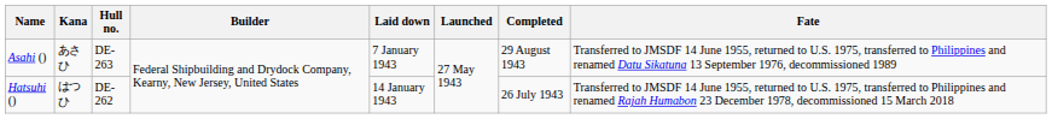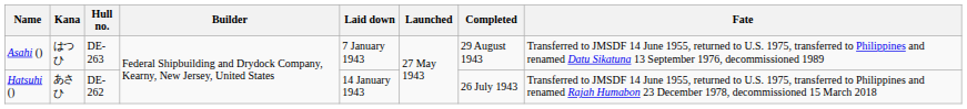 <table class="wikitable" style="font-size:90%;">
 <tr>
 <th>Name</th>
 <th>Kana</th>
 <th>Hull no.</th>
 <th>Builder</th>
 <th>Laid down</th>
 <th>Launched</th>
 <th>Completed</th>
 <th>Fate</th>
 </tr>
 <tr>
 <td><em><a href='#'>Asahi</a></em> ()</td>
-<td>あさひ</td>
+<td>はつひ</td>
 <td>DE-263</td>
 <td rowspan="2">Federal Shipbuilding and Drydock Company, Kearny, New Jersey, United States</td>
 <td>7 January 1943</td>
 <td rowspan="2">27 May 1943</td>
 <td>29 August 1943</td>
 <td>Transferred to JMSDF 14 June 1955, returned to U.S. 1975, transferred to <a href='#'>Philippines</a> and renamed <a href='#'><em>Datu Sikatuna</em></a> 13 September 1976, decommissioned 1989</td>
 </tr>
 <tr>
 <td><em><a href='#'>Hatsuhi</a></em> ()</td>
-<td>はつひ</td>
+<td>あさひ</td>
 <td>DE-262</td>
 <td>14 January 1943</td>
 <td>26 July 1943</td>
 <td>Transferred to JMSDF 14 June 1955, returned to U.S. 1975, transferred to Philippines and renamed <a href='#'><em>Rajah Humabon</em></a> 23 December 1978, decommissioned 15 March 2018</td>
 </tr>
 </table>
